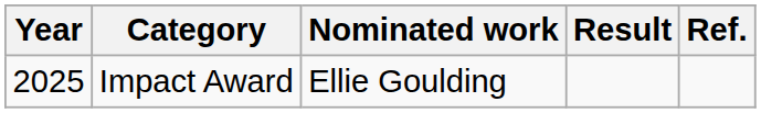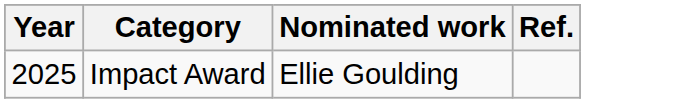 <table class="wikitable">
 <tr>
 <th>Year</th>
 <th>Category</th>
 <th>Nominated work</th>
-<th>Result</th>
 <th>Ref.</th>
 </tr>
 <tr>
 <td>2025</td>
 <td>Impact Award</td>
 <td>Ellie Goulding</td>
 <td></td>
-<td></td>
 </tr>
 </table>
